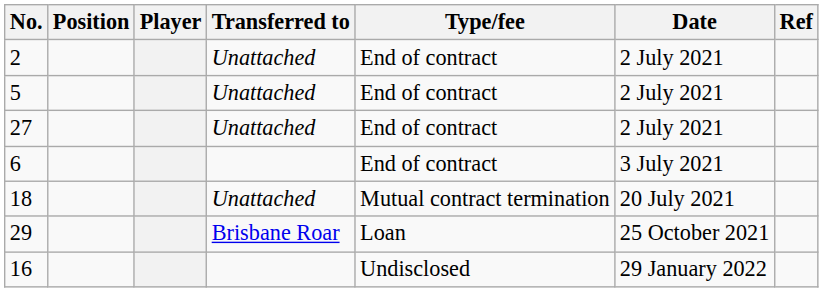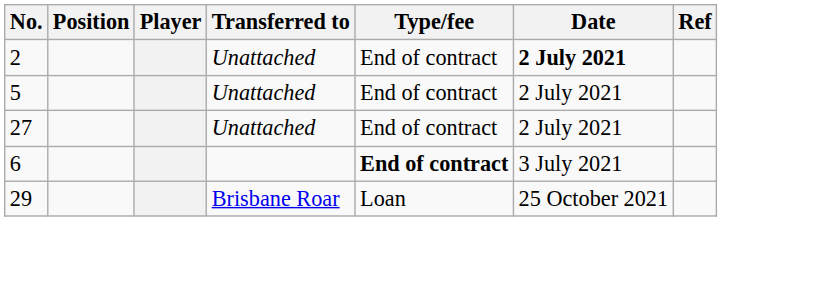 <table class="wikitable plainrowheaders sortable" style="text-align:center; text-align:left">
 <tr>
 <th scope="col">No.</th>
 <th scope="col">Position</th>
 <th scope="col">Player</th>
 <th scope="col">Transferred to</th>
 <th scope="col">Type/fee</th>
 <th scope="col">Date</th>
 <th scope="col" class="unsortable">Ref</th>
 </tr>
 <tr>
 <td>2</td>
 <td></td>
 <th scope="row"></th>
 <td><em>Unattached</em></td>
 <td>End of contract</td>
-<td>2 July 2021</td>
+<td><strong>2 July 2021</strong></td>
 <td></td>
 </tr>
 <tr>
 <td>5</td>
 <td></td>
 <th scope="row"></th>
 <td><em>Unattached</em></td>
 <td>End of contract</td>
 <td>2 July 2021</td>
 <td></td>
 </tr>
 <tr>
 <td>27</td>
 <td></td>
 <th scope="row"></th>
 <td><em>Unattached</em></td>
 <td>End of contract</td>
 <td>2 July 2021</td>
 <td></td>
 </tr>
 <tr>
 <td>6</td>
 <td></td>
 <th scope="row"></th>
 <td></td>
-<td>End of contract</td>
+<td><strong>End of contract</strong></td>
 <td>3 July 2021</td>
-<td></td>
-</tr>
-<tr>
-<td>18</td>
-<td></td>
-<th scope="row"></th>
-<td><em>Unattached</em></td>
-<td>Mutual contract termination</td>
-<td>20 July 2021</td>
 <td></td>
 </tr>
 <tr>
 <td>29</td>
 <td></td>
 <th scope="row"></th>
 <td><a href='#'>Brisbane Roar</a></td>
 <td>Loan</td>
 <td>25 October 2021</td>
 <td></td>
 </tr>
-<tr>
-<td>16</td>
-<td></td>
-<th scope="row"></th>
-<td></td>
-<td>Undisclosed</td>
-<td>29 January 2022</td>
-<td></td>
-</tr>
 </table>
